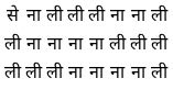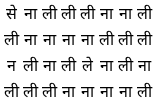 <table style="border:0; text-align:center;">
 <tr>
 <td>से</td>
 <td>ना</td>
 <td>ली</td>
 <td>ली</td>
 <td>ली</td>
 <td>ना</td>
 <td>ना</td>
 <td>ली</td>
 </tr>
 <tr>
 <td>ली</td>
 <td>ना</td>
 <td>ना</td>
 <td>ना</td>
 <td>ना</td>
 <td>ली</td>
 <td>ली</td>
 <td>ली</td>
 </tr>
 <tr>
+<td>न</td>
+<td>ली</td>
+<td>ना</td>
+<td>ली</td>
+<td>ले</td>
+<td>ना</td>
+<td>ली</td>
+<td>ना</td>
+</tr>
+<tr>
 <td>ली</td>
 <td>ली</td>
 <td>ली</td>
 <td>ना</td>
 <td>ना</td>
 <td>ना</td>
 <td>ना</td>
 <td>ली</td>
 </tr>
 </table>
